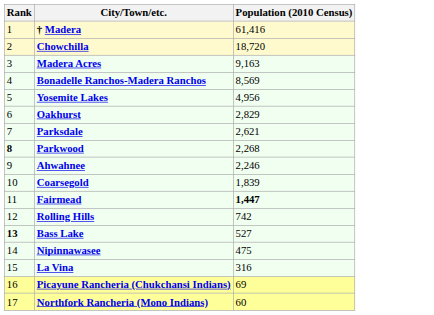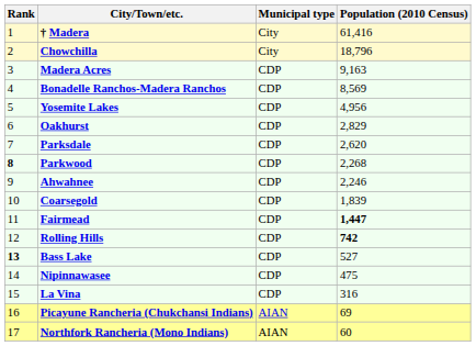 <table class="wikitable sortable">
 <tr>
 <th>Rank</th>
 <th>City/Town/etc.</th>
+<th>Municipal type</th>
 <th>Population (2010 Census)</th>
 </tr>
 <tr style="background-color:#FFFACD;">
 <td>1</td>
 <td><strong>†</strong> <strong><a href='#'>Madera</a></strong></td>
+<td>City</td>
 <td>61,416</td>
 </tr>
 <tr style="background-color:#FFFACD;">
 <td>2</td>
 <td><strong><a href='#'>Chowchilla</a></strong></td>
-<td>18,720</td>
+<td>City</td>
+<td>18,796</td>
 </tr>
 <tr style="background-color:#F0FFF0;">
 <td>3</td>
 <td><strong><a href='#'>Madera Acres</a></strong></td>
+<td>CDP</td>
 <td>9,163</td>
 </tr>
 <tr style="background-color:#F0FFF0;">
 <td>4</td>
 <td><strong><a href='#'>Bonadelle Ranchos-Madera Ranchos</a></strong></td>
+<td>CDP</td>
 <td>8,569</td>
 </tr>
 <tr style="background-color:#F0FFF0;">
 <td>5</td>
 <td><strong><a href='#'>Yosemite Lakes</a></strong></td>
+<td>CDP</td>
 <td>4,956</td>
 </tr>
 <tr style="background-color:#F0FFF0;">
 <td>6</td>
 <td><strong><a href='#'>Oakhurst</a></strong></td>
+<td>CDP</td>
 <td>2,829</td>
 </tr>
 <tr style="background-color:#F0FFF0;">
 <td>7</td>
 <td><strong><a href='#'>Parksdale</a></strong></td>
-<td>2,621</td>
+<td>CDP</td>
+<td>2,620</td>
 </tr>
 <tr style="background-color:#F0FFF0;">
 <td><strong>8</strong></td>
 <td><strong><a href='#'>Parkwood</a></strong></td>
+<td>CDP</td>
 <td>2,268</td>
 </tr>
 <tr style="background-color:#F0FFF0;">
 <td>9</td>
 <td><strong><a href='#'>Ahwahnee</a></strong></td>
+<td>CDP</td>
 <td>2,246</td>
 </tr>
 <tr style="background-color:#F0FFF0;">
 <td>10</td>
 <td><strong><a href='#'>Coarsegold</a></strong></td>
+<td>CDP</td>
 <td>1,839</td>
 </tr>
 <tr style="background-color:#F0FFF0;">
 <td>11</td>
 <td><strong><a href='#'>Fairmead</a></strong></td>
+<td>CDP</td>
 <td><strong>1,447</strong></td>
 </tr>
 <tr style="background-color:#F0FFF0;">
 <td>12</td>
 <td><strong><a href='#'>Rolling Hills</a></strong></td>
-<td>742</td>
+<td>CDP</td>
+<td><strong>742</strong></td>
 </tr>
 <tr style="background-color:#F0FFF0;">
 <td><strong>13</strong></td>
 <td><strong><a href='#'>Bass Lake</a></strong></td>
+<td>CDP</td>
 <td>527</td>
 </tr>
 <tr style="background-color:#F0FFF0;">
 <td>14</td>
 <td><strong><a href='#'>Nipinnawasee</a></strong></td>
+<td>CDP</td>
 <td>475</td>
 </tr>
 <tr style="background-color:#F0FFF0;">
 <td>15</td>
 <td><strong><a href='#'>La Vina</a></strong></td>
+<td>CDP</td>
 <td>316</td>
 </tr>
 <tr style="background-color:#FFFF99;">
 <td>16</td>
 <td><strong><a href='#'>Picayune Rancheria (Chukchansi Indians)</a></strong></td>
+<td><a href='#'>AIAN</a></td>
 <td>69</td>
 </tr>
 <tr style="background-color:#FFFF99;">
 <td>17</td>
 <td><strong><a href='#'>Northfork Rancheria (Mono Indians)</a></strong></td>
+<td>AIAN</td>
 <td>60</td>
 </tr>
 </table>
